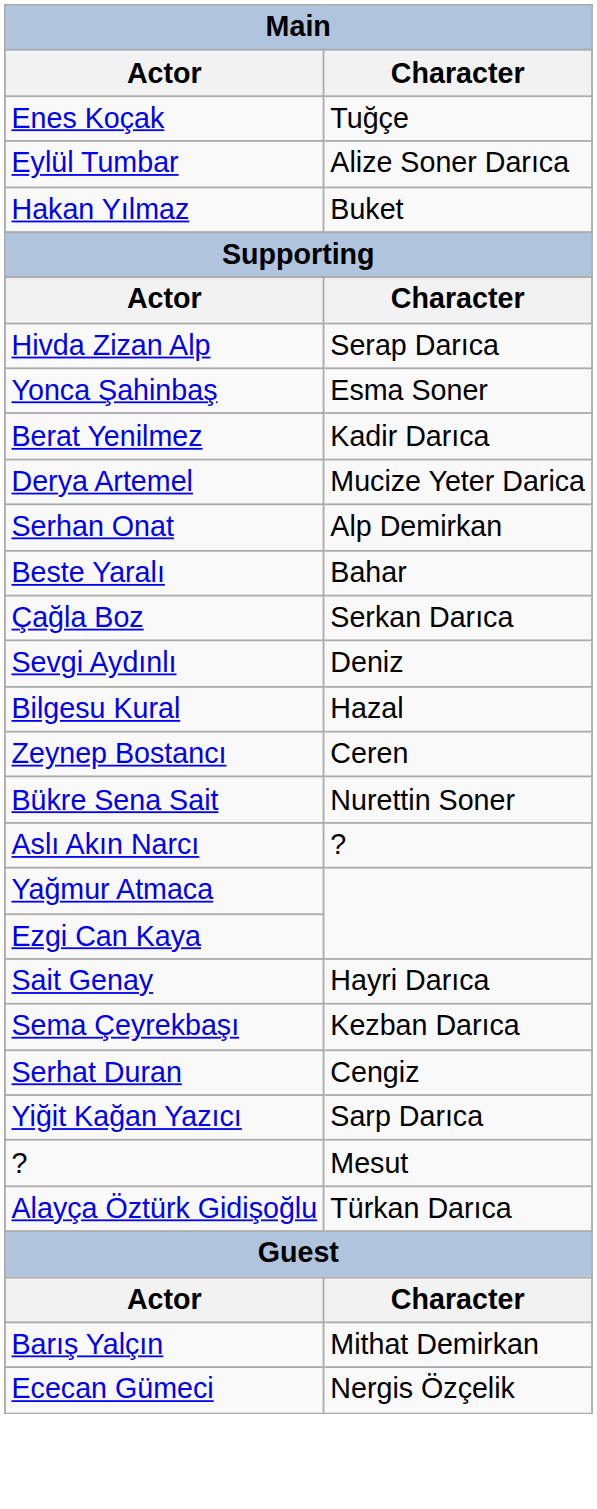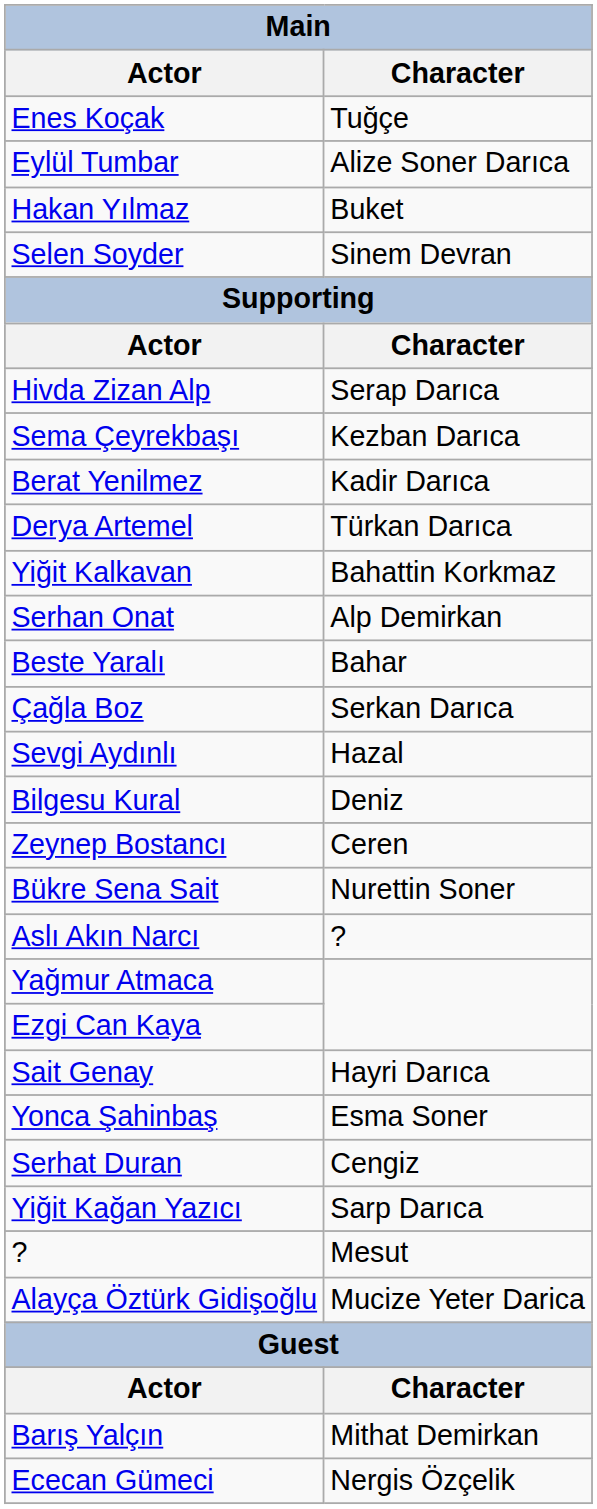 <table class="wikitable">
 <tr>
 <th colspan="2" style="background:LightSteelBlue">Main</th>
 </tr>
 <tr>
 <th>Actor</th>
 <th>Character</th>
 </tr>
 <tr>
 <td><a href='#'>Enes Koçak</a></td>
 <td>Tuğçe</td>
 </tr>
 <tr>
 <td><a href='#'>Eylül Tumbar</a></td>
 <td>Alize Soner Darıca</td>
 </tr>
 <tr>
 <td><a href='#'>Hakan Yılmaz</a></td>
 <td>Buket</td>
 </tr>
 <tr>
+<td><a href='#'>Selen Soyder</a></td>
+<td>Sinem Devran</td>
+</tr>
+<tr>
 <th colspan="2" style="background:LightSteelBlue">Supporting</th>
 </tr>
 <tr>
 <th>Actor</th>
 <th>Character</th>
 </tr>
 <tr>
 <td><a href='#'>Hivda Zizan Alp</a></td>
 <td>Serap Darıca</td>
 </tr>
 <tr>
-<td><a href='#'>Yonca Şahinbaş</a></td>
-<td>Esma Soner</td>
+<td><a href='#'>Sema Çeyrekbaşı</a></td>
+<td>Kezban Darıca</td>
 </tr>
 <tr>
 <td><a href='#'>Berat Yenilmez</a></td>
 <td>Kadir Darıca</td>
 </tr>
 <tr>
 <td><a href='#'>Derya Artemel</a></td>
-<td>Mucize Yeter Darica</td>
+<td>Türkan Darıca</td>
+</tr>
+<tr>
+<td><a href='#'>Yiğit Kalkavan</a></td>
+<td>Bahattin Korkmaz</td>
 </tr>
 <tr>
 <td><a href='#'>Serhan Onat</a></td>
 <td>Alp Demirkan</td>
 </tr>
 <tr>
 <td><a href='#'>Beste Yaralı</a></td>
 <td>Bahar</td>
 </tr>
 <tr>
 <td><a href='#'>Çağla Boz</a></td>
 <td>Serkan Darıca</td>
 </tr>
 <tr>
 <td><a href='#'>Sevgi Aydınlı</a></td>
-<td>Deniz</td>
+<td>Hazal</td>
 </tr>
 <tr>
 <td><a href='#'>Bilgesu Kural</a></td>
-<td>Hazal</td>
+<td>Deniz</td>
 </tr>
 <tr>
 <td><a href='#'>Zeynep Bostancı</a></td>
 <td>Ceren</td>
 </tr>
 <tr>
 <td><a href='#'>Bükre Sena Sait</a></td>
 <td>Nurettin Soner</td>
 </tr>
 <tr>
 <td><a href='#'>Aslı Akın Narcı</a></td>
 <td>?</td>
 </tr>
 <tr>
 <td><a href='#'>Yağmur Atmaca</a></td>
 </tr>
 <tr>
 <td><a href='#'>Ezgi Can Kaya</a></td>
 </tr>
 <tr>
 <td><a href='#'>Sait Genay</a></td>
 <td>Hayri Darıca</td>
 </tr>
 <tr>
-<td><a href='#'>Sema Çeyrekbaşı</a></td>
-<td>Kezban Darıca</td>
+<td><a href='#'>Yonca Şahinbaş</a></td>
+<td>Esma Soner</td>
 </tr>
 <tr>
 <td><a href='#'>Serhat Duran</a></td>
 <td>Cengiz</td>
 </tr>
 <tr>
 <td><a href='#'>Yiğit Kağan Yazıcı</a></td>
 <td>Sarp Darıca</td>
 </tr>
 <tr>
 <td>?</td>
 <td>Mesut</td>
 </tr>
 <tr>
 <td><a href='#'>Alayça Öztürk Gidişoğlu</a></td>
-<td>Türkan Darıca</td>
+<td>Mucize Yeter Darica</td>
 </tr>
 <tr>
 <th colspan="2" style="background:LightSteelBlue">Guest</th>
 </tr>
 <tr>
 <th>Actor</th>
 <th>Character</th>
 </tr>
 <tr>
 <td><a href='#'>Barış Yalçın</a></td>
 <td>Mithat Demirkan</td>
 </tr>
 <tr>
 <td><a href='#'>Ececan Gümeci</a></td>
 <td>Nergis Özçelik</td>
 </tr>
 </table>
